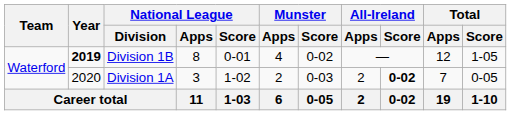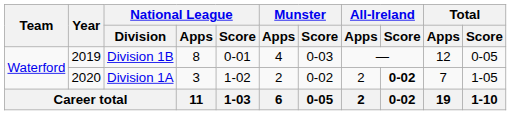 <table class="wikitable" style="text-align:center">
 <tr>
 <th rowspan="2">Team</th>
 <th rowspan="2">Year</th>
 <th colspan="3"><a href='#'>National League</a></th>
 <th colspan="2"><a href='#'>Munster</a></th>
 <th colspan="2"><a href='#'>All-Ireland</a></th>
 <th colspan="2">Total</th>
 </tr>
 <tr>
 <th>Division</th>
 <th>Apps</th>
 <th>Score</th>
 <th>Apps</th>
 <th>Score</th>
 <th>Apps</th>
 <th>Score</th>
 <th>Apps</th>
 <th>Score</th>
 </tr>
 <tr>
 <td rowspan="2"><a href='#'>Waterford</a></td>
-<td><strong>2019</strong></td>
+<td>2019</td>
 <td rowspan="1"><a href='#'>Division 1B</a></td>
 <td>8</td>
 <td>0-01</td>
 <td>4</td>
-<td>0-02</td>
+<td>0-03</td>
 <td colspan=2>—</td>
 <td>12</td>
-<td>1-05</td>
+<td>0-05</td>
 </tr>
 <tr>
 <td>2020</td>
 <td rowspan="1"><a href='#'>Division 1A</a></td>
 <td>3</td>
 <td>1-02</td>
 <td>2</td>
-<td>0-03</td>
+<td>0-02</td>
 <td>2</td>
 <td><strong>0-02</strong></td>
 <td>7</td>
-<td>0-05</td>
+<td>1-05</td>
 </tr>
 <tr>
 <th colspan="3">Career total</th>
 <th>11</th>
 <th>1-03</th>
 <th>6</th>
 <th>0-05</th>
 <th>2</th>
 <th>0-02</th>
 <th>19</th>
 <th>1-10</th>
 </tr>
 </table>
